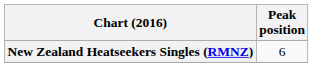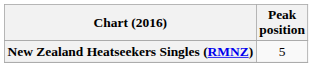 <table class="wikitable sortable plainrowheaders" style="text-align:center;">
 <tr>
 <th scope="col">Chart (2016)</th>
 <th scope="col">Peak<br> position</th>
 </tr>
 <tr>
 </tr>
 <tr>
 <th scope="row">New Zealand Heatseekers Singles (<a href='#'>RMNZ</a>)</th>
-<td>6</td>
+<td>5</td>
 </tr>
 <tr>
 </tr>
 </table>
